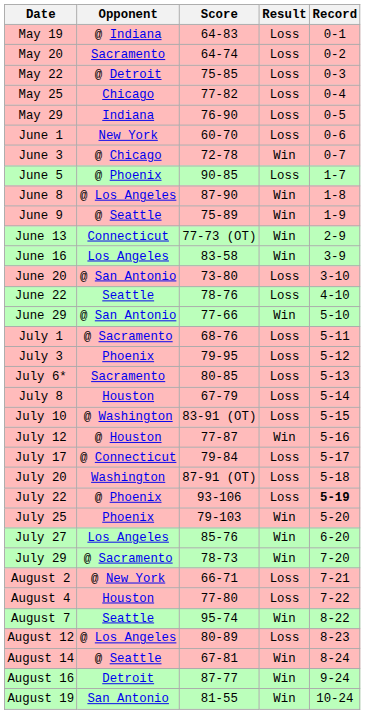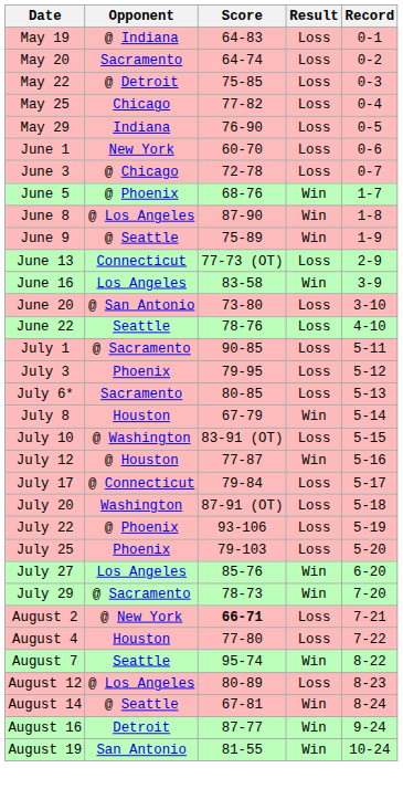 <table class="wikitable">
 <tr>
 <th>Date</th>
 <th>Opponent</th>
 <th>Score</th>
 <th>Result</th>
 <th>Record</th>
 </tr>
 <tr align="center" bgcolor="ffbbbb">
 <td>May 19</td>
 <td>@ <a href='#'>Indiana</a></td>
 <td>64-83</td>
 <td>Loss</td>
 <td>0-1</td>
 </tr>
 <tr align="center" bgcolor="ffbbbb">
 <td>May 20</td>
 <td><a href='#'>Sacramento</a></td>
 <td>64-74</td>
 <td>Loss</td>
 <td>0-2</td>
 </tr>
 <tr align="center" bgcolor="ffbbbb">
 <td>May 22</td>
 <td>@ <a href='#'>Detroit</a></td>
 <td>75-85</td>
 <td>Loss</td>
 <td>0-3</td>
 </tr>
 <tr align="center" bgcolor="ffbbbb">
 <td>May 25</td>
 <td><a href='#'>Chicago</a></td>
 <td>77-82</td>
 <td>Loss</td>
 <td>0-4</td>
 </tr>
 <tr align="center" bgcolor="ffbbbb">
 <td>May 29</td>
 <td><a href='#'>Indiana</a></td>
 <td>76-90</td>
 <td>Loss</td>
 <td>0-5</td>
 </tr>
 <tr align="center" bgcolor="ffbbbb">
 <td>June 1</td>
 <td><a href='#'>New York</a></td>
 <td>60-70</td>
 <td>Loss</td>
 <td>0-6</td>
 </tr>
 <tr align="center" bgcolor="ffbbbb">
 <td>June 3</td>
 <td>@ <a href='#'>Chicago</a></td>
 <td>72-78</td>
-<td>Win</td>
+<td>Loss</td>
 <td>0-7</td>
 </tr>
 <tr align="center" bgcolor="bbffbb">
 <td>June 5</td>
 <td>@ <a href='#'>Phoenix</a></td>
-<td>90-85</td>
-<td>Loss</td>
+<td>68-76</td>
+<td>Win</td>
 <td>1-7</td>
 </tr>
 <tr align="center" bgcolor="ffbbbb">
 <td>June 8</td>
 <td>@ <a href='#'>Los Angeles</a></td>
 <td>87-90</td>
 <td>Win</td>
 <td>1-8</td>
 </tr>
 <tr align="center" bgcolor="ffbbbb">
 <td>June 9</td>
 <td>@ <a href='#'>Seattle</a></td>
 <td>75-89</td>
 <td>Win</td>
 <td>1-9</td>
 </tr>
 <tr align="center" bgcolor="bbffbb">
 <td>June 13</td>
 <td><a href='#'>Connecticut</a></td>
 <td>77-73 (OT)</td>
-<td>Win</td>
+<td>Loss</td>
 <td>2-9</td>
 </tr>
 <tr align="center" bgcolor="bbffbb">
 <td>June 16</td>
 <td><a href='#'>Los Angeles</a></td>
 <td>83-58</td>
 <td>Win</td>
 <td>3-9</td>
 </tr>
 <tr align="center" bgcolor="ffbbbb">
 <td>June 20</td>
 <td>@ <a href='#'>San Antonio</a></td>
 <td>73-80</td>
 <td>Loss</td>
 <td>3-10</td>
 </tr>
 <tr align="center" bgcolor="bbffbb">
 <td>June 22</td>
 <td><a href='#'>Seattle</a></td>
 <td>78-76</td>
 <td>Loss</td>
 <td>4-10</td>
 </tr>
-<tr align="center" bgcolor="bbffbb">
-<td>June 29</td>
-<td>@ <a href='#'>San Antonio</a></td>
-<td>77-66</td>
-<td>Win</td>
-<td>5-10</td>
-</tr>
 <tr align="center" bgcolor="ffbbbb">
 <td>July 1</td>
 <td>@ <a href='#'>Sacramento</a></td>
-<td>68-76</td>
+<td>90-85</td>
 <td>Loss</td>
 <td>5-11</td>
 </tr>
 <tr align="center" bgcolor="ffbbbb">
 <td>July 3</td>
 <td><a href='#'>Phoenix</a></td>
 <td>79-95</td>
 <td>Loss</td>
 <td>5-12</td>
 </tr>
 <tr align="center" bgcolor="ffbbbb">
 <td>July 6*</td>
 <td><a href='#'>Sacramento</a></td>
 <td>80-85</td>
 <td>Loss</td>
 <td>5-13</td>
 </tr>
 <tr align="center" bgcolor="ffbbbb">
 <td>July 8</td>
 <td><a href='#'>Houston</a></td>
 <td>67-79</td>
-<td>Loss</td>
+<td>Win</td>
 <td>5-14</td>
 </tr>
 <tr align="center" bgcolor="ffbbbb">
 <td>July 10</td>
 <td>@ <a href='#'>Washington</a></td>
 <td>83-91 (OT)</td>
 <td>Loss</td>
 <td>5-15</td>
 </tr>
 <tr align="center" bgcolor="ffbbbb">
 <td>July 12</td>
 <td>@ <a href='#'>Houston</a></td>
 <td>77-87</td>
 <td>Win</td>
 <td>5-16</td>
 </tr>
 <tr align="center" bgcolor="ffbbbb">
 <td>July 17</td>
 <td>@ <a href='#'>Connecticut</a></td>
 <td>79-84</td>
 <td>Loss</td>
 <td>5-17</td>
 </tr>
 <tr align="center" bgcolor="ffbbbb">
 <td>July 20</td>
 <td><a href='#'>Washington</a></td>
 <td>87-91 (OT)</td>
 <td>Loss</td>
 <td>5-18</td>
 </tr>
 <tr align="center" bgcolor="ffbbbb">
 <td>July 22</td>
 <td>@ <a href='#'>Phoenix</a></td>
 <td>93-106</td>
 <td>Loss</td>
-<td><strong>5-19</strong></td>
+<td>5-19</td>
 </tr>
 <tr align="center" bgcolor="ffbbbb">
 <td>July 25</td>
 <td><a href='#'>Phoenix</a></td>
 <td>79-103</td>
-<td>Win</td>
+<td>Loss</td>
 <td>5-20</td>
 </tr>
 <tr align="center" bgcolor="bbffbb">
 <td>July 27</td>
 <td><a href='#'>Los Angeles</a></td>
 <td>85-76</td>
 <td>Win</td>
 <td>6-20</td>
 </tr>
 <tr align="center" bgcolor="bbffbb">
 <td>July 29</td>
 <td>@ <a href='#'>Sacramento</a></td>
 <td>78-73</td>
 <td>Win</td>
 <td>7-20</td>
 </tr>
 <tr align="center" bgcolor="ffbbbb">
 <td>August 2</td>
 <td>@ <a href='#'>New York</a></td>
-<td>66-71</td>
+<td><strong>66-71</strong></td>
 <td>Loss</td>
 <td>7-21</td>
 </tr>
 <tr align="center" bgcolor="ffbbbb">
 <td>August 4</td>
 <td><a href='#'>Houston</a></td>
 <td>77-80</td>
 <td>Loss</td>
 <td>7-22</td>
 </tr>
 <tr align="center" bgcolor="bbffbb">
 <td>August 7</td>
 <td><a href='#'>Seattle</a></td>
 <td>95-74</td>
 <td>Win</td>
 <td>8-22</td>
 </tr>
 <tr align="center" bgcolor="ffbbbb">
 <td>August 12</td>
 <td>@ <a href='#'>Los Angeles</a></td>
 <td>80-89</td>
 <td>Loss</td>
 <td>8-23</td>
 </tr>
 <tr align="center" bgcolor="ffbbbb">
 <td>August 14</td>
 <td>@ <a href='#'>Seattle</a></td>
 <td>67-81</td>
 <td>Win</td>
 <td>8-24</td>
 </tr>
 <tr align="center" bgcolor="bbffbb">
 <td>August 16</td>
 <td><a href='#'>Detroit</a></td>
 <td>87-77</td>
 <td>Win</td>
 <td>9-24</td>
 </tr>
 <tr align="center" bgcolor="bbffbb">
 <td>August 19</td>
 <td><a href='#'>San Antonio</a></td>
 <td>81-55</td>
 <td>Win</td>
 <td>10-24</td>
 </tr>
 </table>
